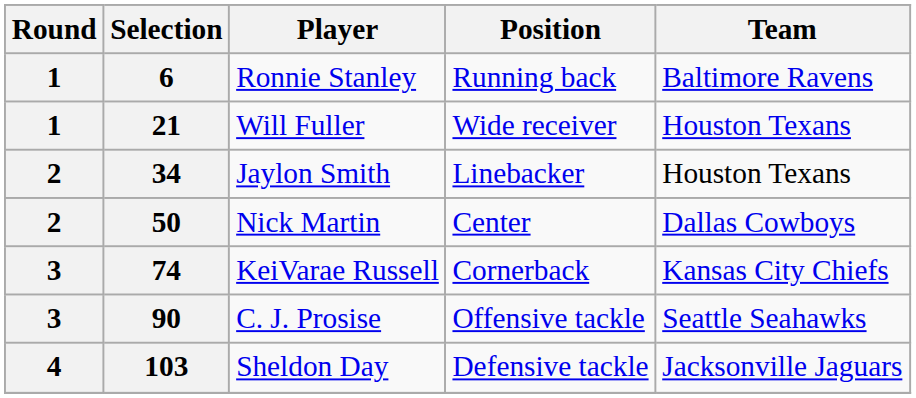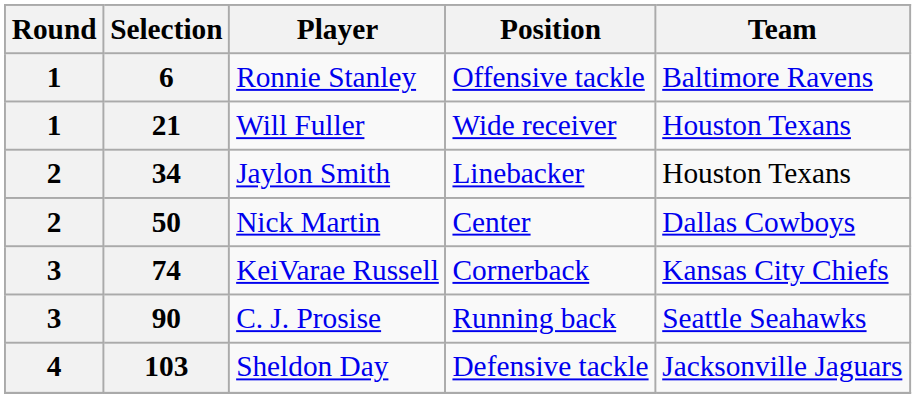 <table class="wikitable" style="font-size: 95%;">
 <tr>
 <th>Round</th>
 <th>Selection</th>
 <th>Player</th>
 <th>Position</th>
 <th>Team</th>
 </tr>
 <tr>
 <th>1</th>
 <th>6</th>
 <td><a href='#'>Ronnie Stanley</a></td>
-<td><a href='#'>Running back</a></td>
+<td><a href='#'>Offensive tackle</a></td>
 <td><a href='#'>Baltimore Ravens</a></td>
 </tr>
 <tr>
 <th>1</th>
 <th>21</th>
 <td><a href='#'>Will Fuller</a></td>
 <td><a href='#'>Wide receiver</a></td>
 <td><a href='#'>Houston Texans</a></td>
 </tr>
 <tr>
 <th>2</th>
 <th>34</th>
 <td><a href='#'>Jaylon Smith</a></td>
 <td><a href='#'>Linebacker</a></td>
 <td>Houston Texans</td>
 </tr>
 <tr>
 <th>2</th>
 <th>50</th>
 <td><a href='#'>Nick Martin</a></td>
 <td><a href='#'>Center</a></td>
 <td><a href='#'>Dallas Cowboys</a></td>
 </tr>
 <tr>
 <th>3</th>
 <th>74</th>
 <td><a href='#'>KeiVarae Russell</a></td>
 <td><a href='#'>Cornerback</a></td>
 <td><a href='#'>Kansas City Chiefs</a></td>
 </tr>
 <tr>
 <th>3</th>
 <th>90</th>
 <td><a href='#'>C. J. Prosise</a></td>
-<td><a href='#'>Offensive tackle</a></td>
+<td><a href='#'>Running back</a></td>
 <td><a href='#'>Seattle Seahawks</a></td>
 </tr>
 <tr>
 <th>4</th>
 <th>103</th>
 <td><a href='#'>Sheldon Day</a></td>
 <td><a href='#'>Defensive tackle</a></td>
 <td><a href='#'>Jacksonville Jaguars</a></td>
 </tr>
 <tr>
 </tr>
 </table>
